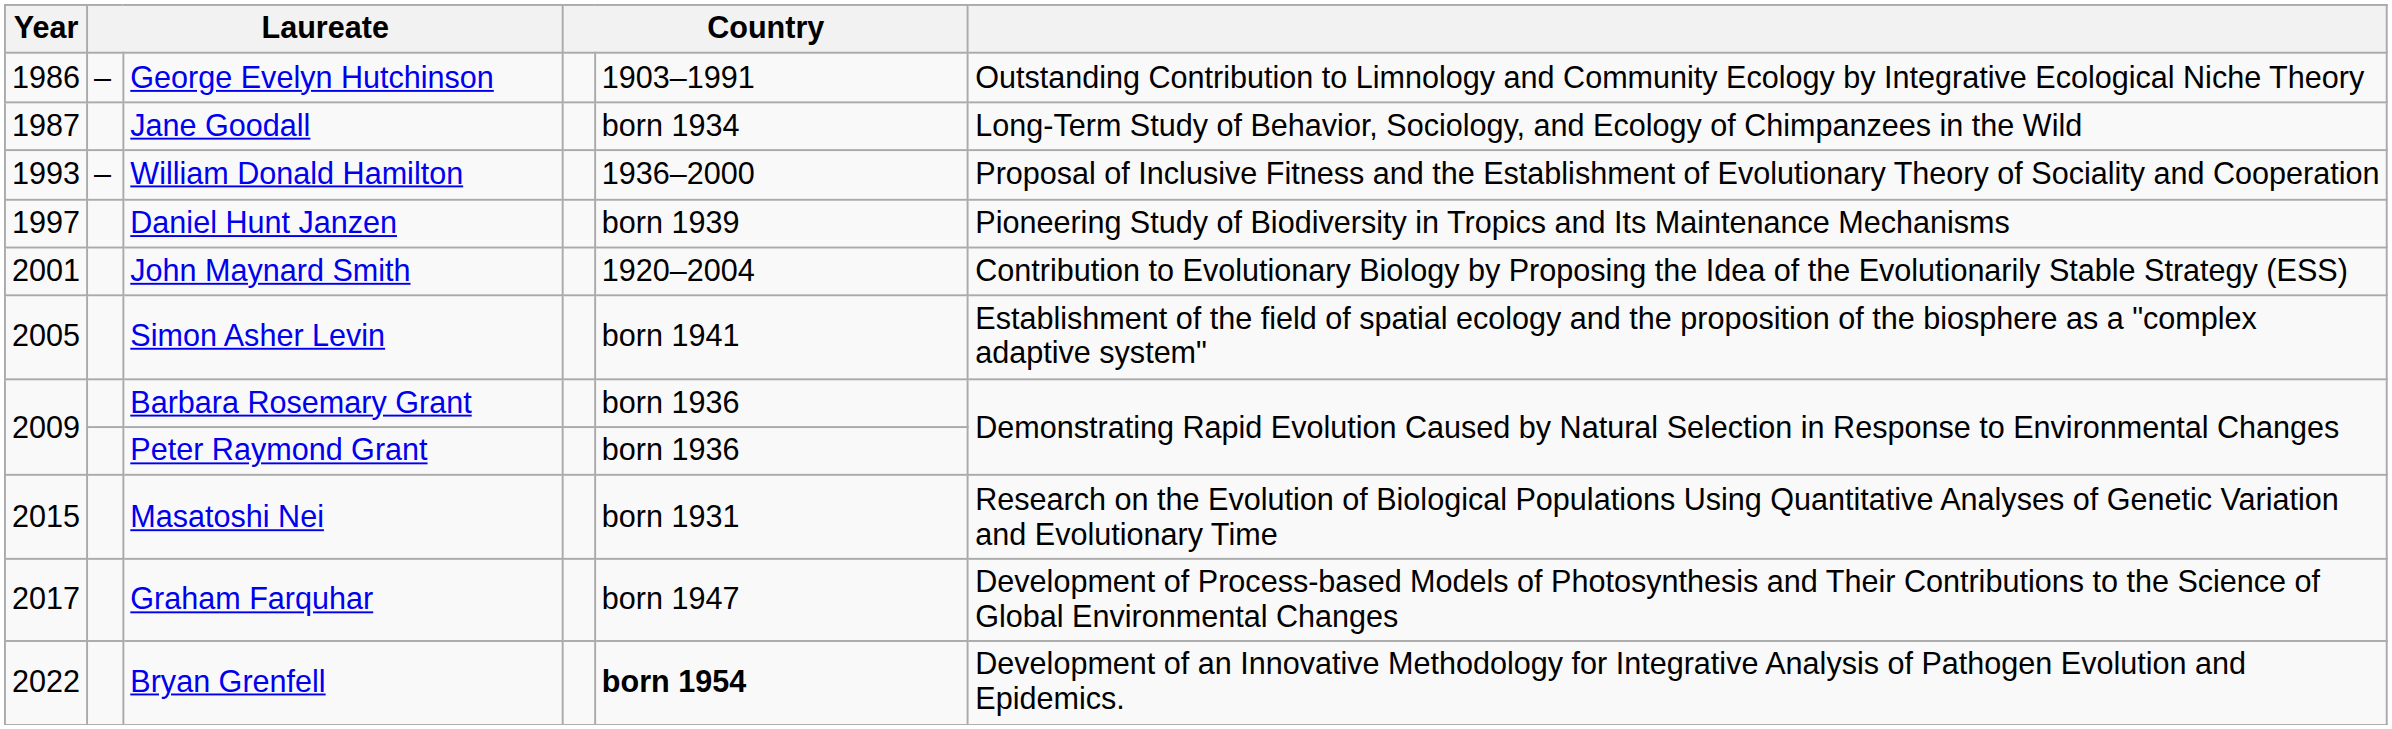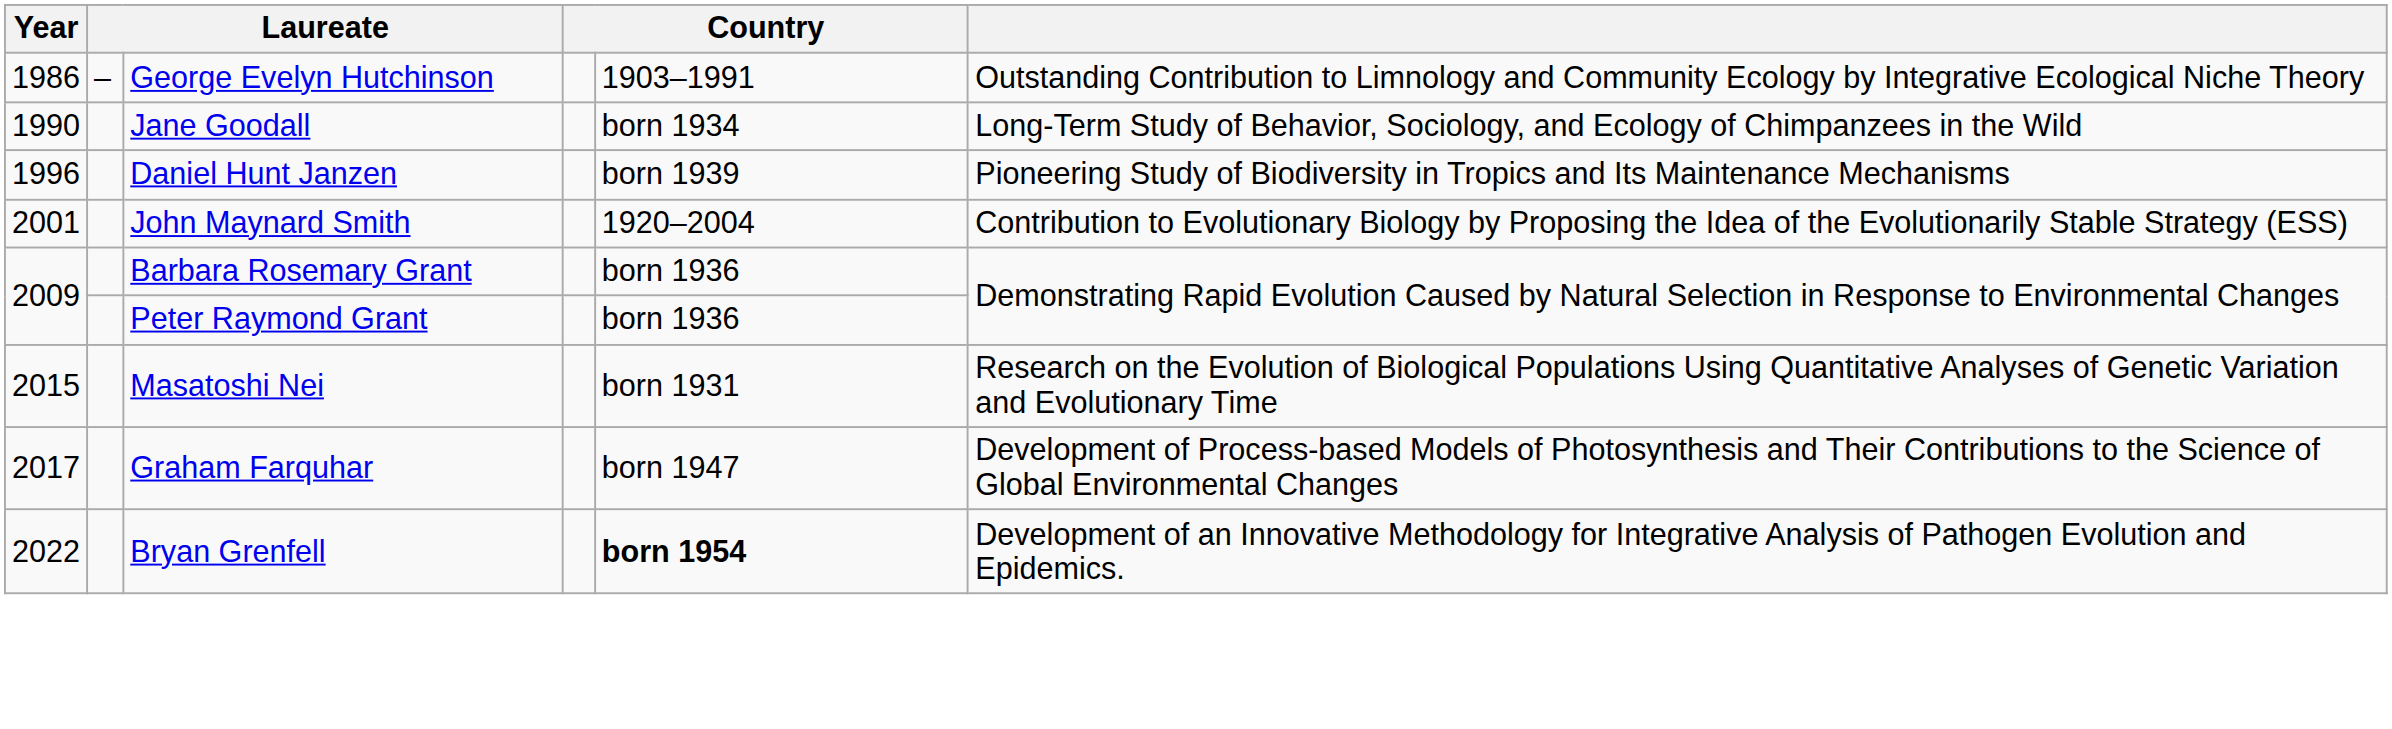 <table class="wikitable sortable">
 <tr>
 <th>Year</th>
 <th style="width:20%;" colspan=2>Laureate</th>
 <th style="width:17%;" colspan=2>Country</th>
 <th></th>
 </tr>
 <tr>
 <td>1986</td>
 <td>–</td>
 <td><a href='#'>George Evelyn Hutchinson</a></td>
 <td></td>
 <td>1903–1991</td>
 <td>Outstanding Contribution to Limnology and Community Ecology by Integrative Ecological Niche Theory</td>
 </tr>
 <tr>
-<td>1987</td>
+<td>1990</td>
 <td></td>
 <td><a href='#'>Jane Goodall</a></td>
 <td></td>
 <td>born 1934</td>
 <td>Long-Term Study of Behavior, Sociology, and Ecology of Chimpanzees in the Wild</td>
 </tr>
 <tr>
-<td>1993</td>
-<td>–</td>
-<td><a href='#'>William Donald Hamilton</a></td>
-<td></td>
-<td>1936–2000</td>
-<td>Proposal of Inclusive Fitness and the Establishment of Evolutionary Theory of Sociality and Cooperation</td>
-</tr>
-<tr>
-<td>1997</td>
+<td>1996</td>
 <td></td>
 <td><a href='#'>Daniel Hunt Janzen</a></td>
 <td></td>
 <td>born 1939</td>
 <td>Pioneering Study of Biodiversity in Tropics and Its Maintenance Mechanisms</td>
 </tr>
 <tr>
 <td>2001</td>
 <td></td>
 <td><a href='#'>John Maynard Smith</a></td>
 <td></td>
 <td>1920–2004</td>
 <td>Contribution to Evolutionary Biology by Proposing the Idea of the Evolutionarily Stable Strategy (ESS)</td>
-</tr>
-<tr>
-<td>2005</td>
-<td></td>
-<td><a href='#'>Simon Asher Levin</a></td>
-<td></td>
-<td>born 1941</td>
-<td>Establishment of the field of spatial ecology and the proposition of the biosphere as a "complex adaptive system"</td>
 </tr>
 <tr>
 <td rowspan="2">2009</td>
 <td></td>
 <td><a href='#'>Barbara Rosemary Grant</a></td>
 <td></td>
 <td>born 1936</td>
 <td rowspan="2">Demonstrating Rapid Evolution Caused by Natural Selection in Response to Environmental Changes</td>
 </tr>
 <tr>
 <td></td>
 <td><a href='#'>Peter Raymond Grant</a></td>
 <td></td>
 <td>born 1936</td>
 </tr>
 <tr>
 <td>2015</td>
 <td></td>
 <td><a href='#'>Masatoshi Nei</a></td>
 <td></td>
 <td>born 1931</td>
 <td>Research on the Evolution of Biological Populations Using Quantitative Analyses of Genetic Variation and Evolutionary Time</td>
 </tr>
 <tr>
 <td>2017</td>
 <td></td>
 <td><a href='#'>Graham Farquhar</a></td>
 <td></td>
 <td>born 1947</td>
 <td>Development of Process-based Models of Photosynthesis and Their Contributions to the Science of Global Environmental Changes</td>
 </tr>
 <tr>
 <td>2022</td>
 <td></td>
 <td><a href='#'>Bryan Grenfell</a></td>
 <td></td>
 <td><strong>born 1954</strong></td>
 <td>Development of an Innovative Methodology for Integrative Analysis of Pathogen Evolution and Epidemics.</td>
 </tr>
 </table>
